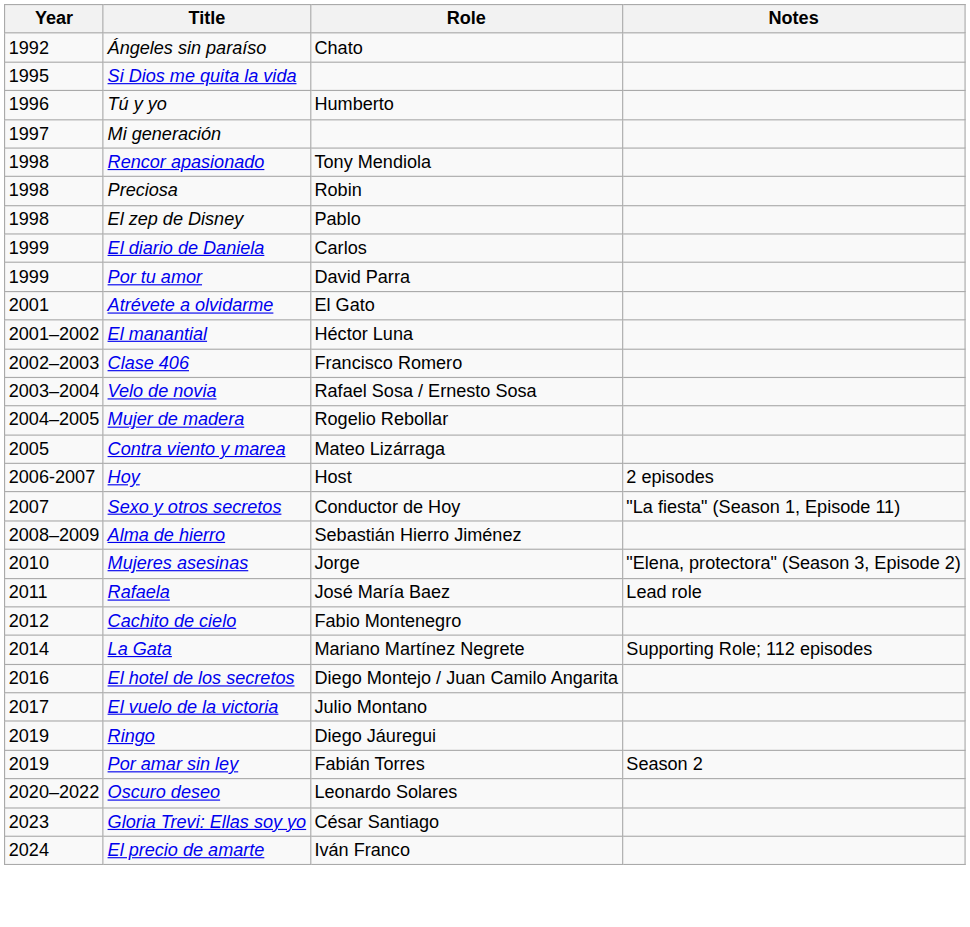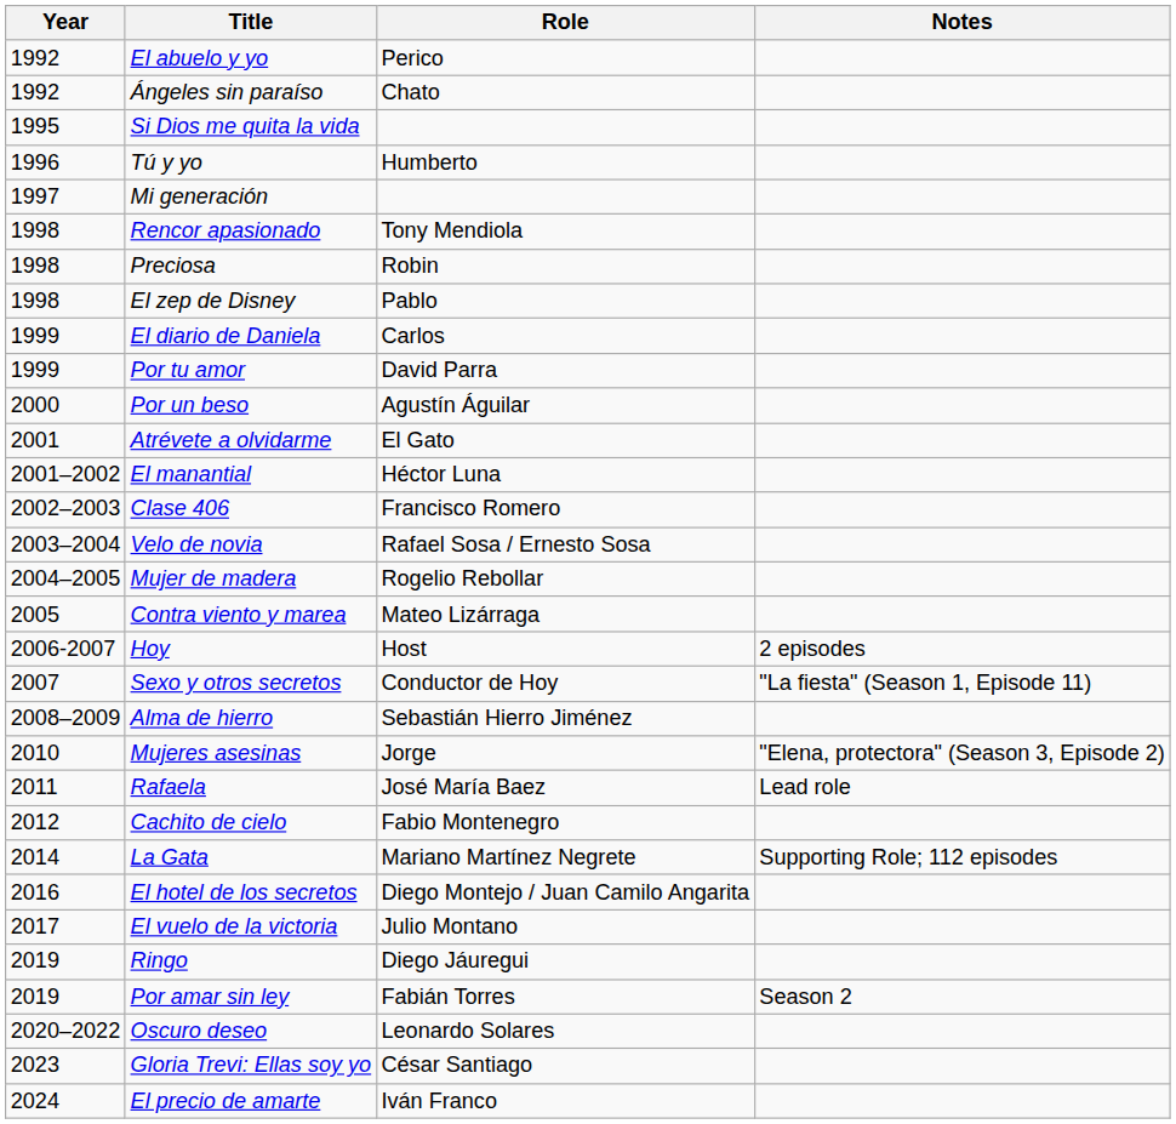 <table class="wikitable sortable">
 <tr>
 <th>Year</th>
 <th>Title</th>
 <th>Role</th>
 <th>Notes</th>
+</tr>
+<tr>
+<td>1992</td>
+<td><em><a href='#'>El abuelo y yo</a></em></td>
+<td>Perico</td>
+<td></td>
 </tr>
 <tr>
 <td>1992</td>
 <td><em>Ángeles sin paraíso</em></td>
 <td>Chato</td>
 <td></td>
 </tr>
 <tr>
 <td>1995</td>
 <td><em><a href='#'>Si Dios me quita la vida</a></em></td>
 <td></td>
 <td></td>
 </tr>
 <tr>
 <td>1996</td>
 <td><em>Tú y yo</em></td>
 <td>Humberto</td>
 <td></td>
 </tr>
 <tr>
 <td>1997</td>
 <td><em>Mi generación</em></td>
 <td></td>
 <td></td>
 </tr>
 <tr>
 <td>1998</td>
 <td><em><a href='#'>Rencor apasionado</a></em></td>
 <td>Tony Mendiola</td>
 <td></td>
 </tr>
 <tr>
 <td>1998</td>
 <td><em>Preciosa</em></td>
 <td>Robin</td>
 <td></td>
 </tr>
 <tr>
 <td>1998</td>
 <td><em>El zep de Disney</em></td>
 <td>Pablo</td>
 <td></td>
 </tr>
 <tr>
 <td>1999</td>
 <td><em><a href='#'>El diario de Daniela </a></em></td>
 <td>Carlos</td>
 <td></td>
 </tr>
 <tr>
 <td>1999</td>
 <td><em><a href='#'>Por tu amor</a></em></td>
 <td>David Parra</td>
+<td></td>
+</tr>
+<tr>
+<td>2000</td>
+<td><em><a href='#'>Por un beso</a></em></td>
+<td>Agustín Águilar</td>
 <td></td>
 </tr>
 <tr>
 <td>2001</td>
 <td><em><a href='#'>Atrévete a olvidarme</a></em></td>
 <td>El Gato</td>
 <td></td>
 </tr>
 <tr>
 <td>2001–2002</td>
 <td><em><a href='#'>El manantial</a></em></td>
 <td>Héctor Luna</td>
 <td></td>
 </tr>
 <tr>
 <td>2002–2003</td>
 <td><em><a href='#'>Clase 406</a></em></td>
 <td>Francisco Romero</td>
 <td></td>
 </tr>
 <tr>
 <td>2003–2004</td>
 <td><em><a href='#'>Velo de novia</a></em></td>
 <td>Rafael Sosa / Ernesto Sosa</td>
 <td></td>
 </tr>
 <tr>
 <td>2004–2005</td>
 <td><em><a href='#'>Mujer de madera</a></em></td>
 <td>Rogelio Rebollar</td>
 <td></td>
 </tr>
 <tr>
 <td>2005</td>
 <td><em><a href='#'>Contra viento y marea</a></em></td>
 <td>Mateo Lizárraga</td>
 <td></td>
 </tr>
 <tr>
 <td>2006-2007</td>
 <td><em><a href='#'>Hoy</a></em></td>
 <td>Host</td>
 <td>2 episodes</td>
 </tr>
 <tr>
 <td>2007</td>
 <td><em><a href='#'>Sexo y otros secretos</a></em></td>
 <td>Conductor de Hoy</td>
 <td>"La fiesta" (Season 1, Episode 11)</td>
 </tr>
 <tr>
 <td>2008–2009</td>
 <td><em><a href='#'>Alma de hierro</a></em></td>
 <td>Sebastián Hierro Jiménez</td>
 <td></td>
 </tr>
 <tr>
 <td>2010</td>
 <td><em><a href='#'>Mujeres asesinas</a></em></td>
 <td>Jorge</td>
 <td>"Elena, protectora" (Season 3, Episode 2)</td>
 </tr>
 <tr>
 <td>2011</td>
 <td><em><a href='#'>Rafaela</a></em></td>
 <td>José María Baez</td>
 <td>Lead role</td>
 </tr>
 <tr>
 <td>2012</td>
 <td><em><a href='#'>Cachito de cielo</a></em></td>
 <td>Fabio Montenegro</td>
 <td></td>
 </tr>
 <tr>
 <td>2014</td>
 <td><em><a href='#'>La Gata</a></em></td>
 <td>Mariano Martínez Negrete</td>
 <td>Supporting Role; 112 episodes</td>
 </tr>
 <tr>
 <td>2016</td>
 <td><em><a href='#'>El hotel de los secretos</a></em></td>
 <td>Diego Montejo / Juan Camilo Angarita</td>
 <td></td>
 </tr>
 <tr>
 <td>2017</td>
 <td><em><a href='#'>El vuelo de la victoria</a></em></td>
 <td>Julio Montano</td>
 <td></td>
 </tr>
 <tr>
 <td>2019</td>
 <td><em><a href='#'>Ringo</a></em></td>
 <td>Diego Jáuregui</td>
 <td></td>
 </tr>
 <tr>
 <td>2019</td>
 <td><em><a href='#'>Por amar sin ley</a></em></td>
 <td>Fabián Torres</td>
 <td>Season 2</td>
 </tr>
 <tr>
 <td>2020–2022</td>
 <td><em><a href='#'>Oscuro deseo</a></em></td>
 <td>Leonardo Solares</td>
 <td></td>
 </tr>
 <tr>
 <td>2023</td>
 <td><em><a href='#'>Gloria Trevi: Ellas soy yo</a></em></td>
 <td>César Santiago</td>
 <td></td>
 </tr>
 <tr>
 <td>2024</td>
 <td><em><a href='#'>El precio de amarte</a></em></td>
 <td>Iván Franco</td>
 <td></td>
 </tr>
 </table>
